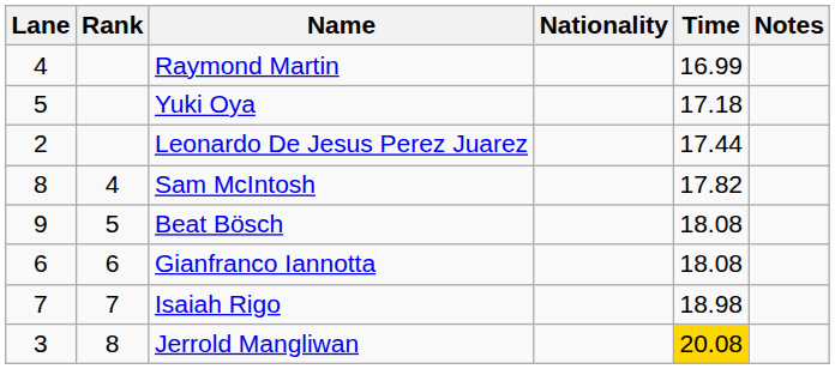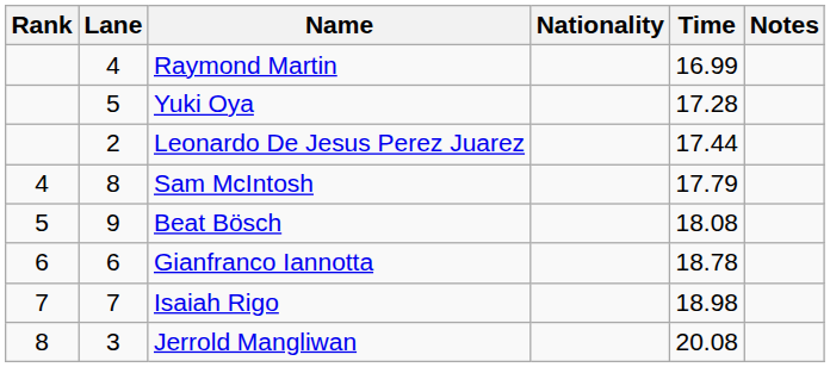 <table class="wikitable sortable" style="text-align:center">
 <tr>
+<th>Rank</th>
 <th>Lane</th>
-<th>Rank</th>
 <th>Name</th>
 <th>Nationality</th>
 <th>Time</th>
 <th>Notes</th>
 </tr>
 <tr>
+<td></td>
 <td>4</td>
-<td></td>
 <td align="left"><a href='#'>Raymond Martin</a></td>
 <td align="left"></td>
 <td>16.99</td>
 <td></td>
 </tr>
 <tr>
+<td></td>
 <td>5</td>
-<td></td>
 <td align="left"><a href='#'>Yuki Oya</a></td>
 <td align="left"></td>
-<td>17.18</td>
+<td>17.28</td>
 <td></td>
 </tr>
 <tr>
+<td></td>
 <td>2</td>
-<td></td>
 <td align="left"><a href='#'>Leonardo De Jesus Perez Juarez</a></td>
 <td align="left"></td>
 <td>17.44</td>
 <td></td>
 </tr>
 <tr>
+<td>4</td>
 <td>8</td>
-<td>4</td>
 <td align="left"><a href='#'>Sam McIntosh</a></td>
 <td align="left"></td>
-<td>17.82</td>
+<td>17.79</td>
 <td></td>
 </tr>
 <tr>
+<td>5</td>
 <td>9</td>
-<td>5</td>
 <td align="left"><a href='#'>Beat Bösch</a></td>
 <td align="left"></td>
 <td>18.08</td>
 <td></td>
 </tr>
 <tr>
 <td>6</td>
 <td>6</td>
 <td align="left"><a href='#'>Gianfranco Iannotta</a></td>
 <td align="left"></td>
-<td>18.08</td>
+<td>18.78</td>
 <td></td>
 </tr>
 <tr>
 <td>7</td>
 <td>7</td>
 <td align="left"><a href='#'>Isaiah Rigo</a></td>
 <td align="left"></td>
 <td>18.98</td>
 <td></td>
 </tr>
 <tr>
+<td>8</td>
 <td>3</td>
-<td>8</td>
 <td align="left"><a href='#'>Jerrold Mangliwan</a></td>
 <td align="left"></td>
-<td style="background: gold;">20.08</td>
+<td>20.08</td>
 <td></td>
 </tr>
 </table>
